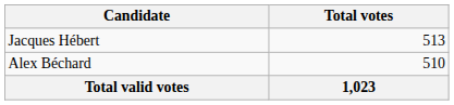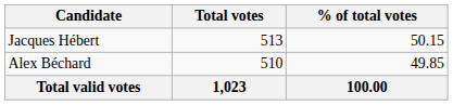 <table class="wikitable" width="475">
 <tr>
 <th align="left">Candidate</th>
 <th align="right">Total votes</th>
+<th align="right">% of total votes</th>
 </tr>
 <tr>
 <td align="left">Jacques Hébert</td>
 <td align="right">513</td>
+<td align="right">50.15</td>
 </tr>
 <tr>
 <td align="left">Alex Béchard</td>
 <td align="right">510</td>
+<td align="right">49.85</td>
 </tr>
 <tr bgcolor="#EEEEEE">
 <th align="left">Total valid votes</th>
 <th align="right"><strong>1,023</strong></th>
+<th align="right"><strong>100.00</strong></th>
 </tr>
 </table>
